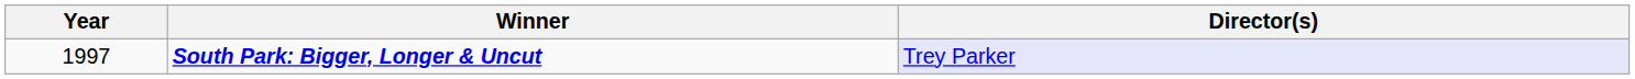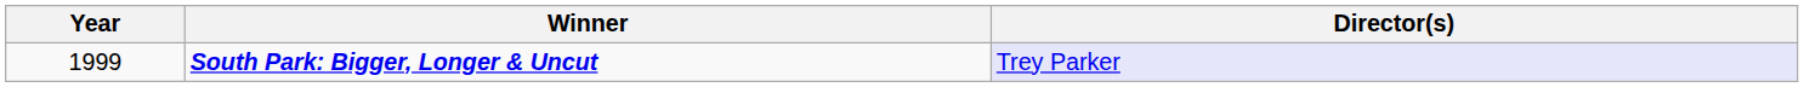 <table class="wikitable" width="95%" cellpadding="5">
 <tr>
 <th width="10%">Year</th>
 <th width="45%">Winner</th>
 <th width="45%">Director(s)</th>
 </tr>
 <tr>
-<td align="center">1997</td>
+<td align="center">1999</td>
 <td><strong><em><a href='#'>South Park: Bigger, Longer & Uncut</a></em></strong></td>
 <td style="background: lavender;"><a href='#'>Trey Parker</a></td>
 </tr>
 </table>
